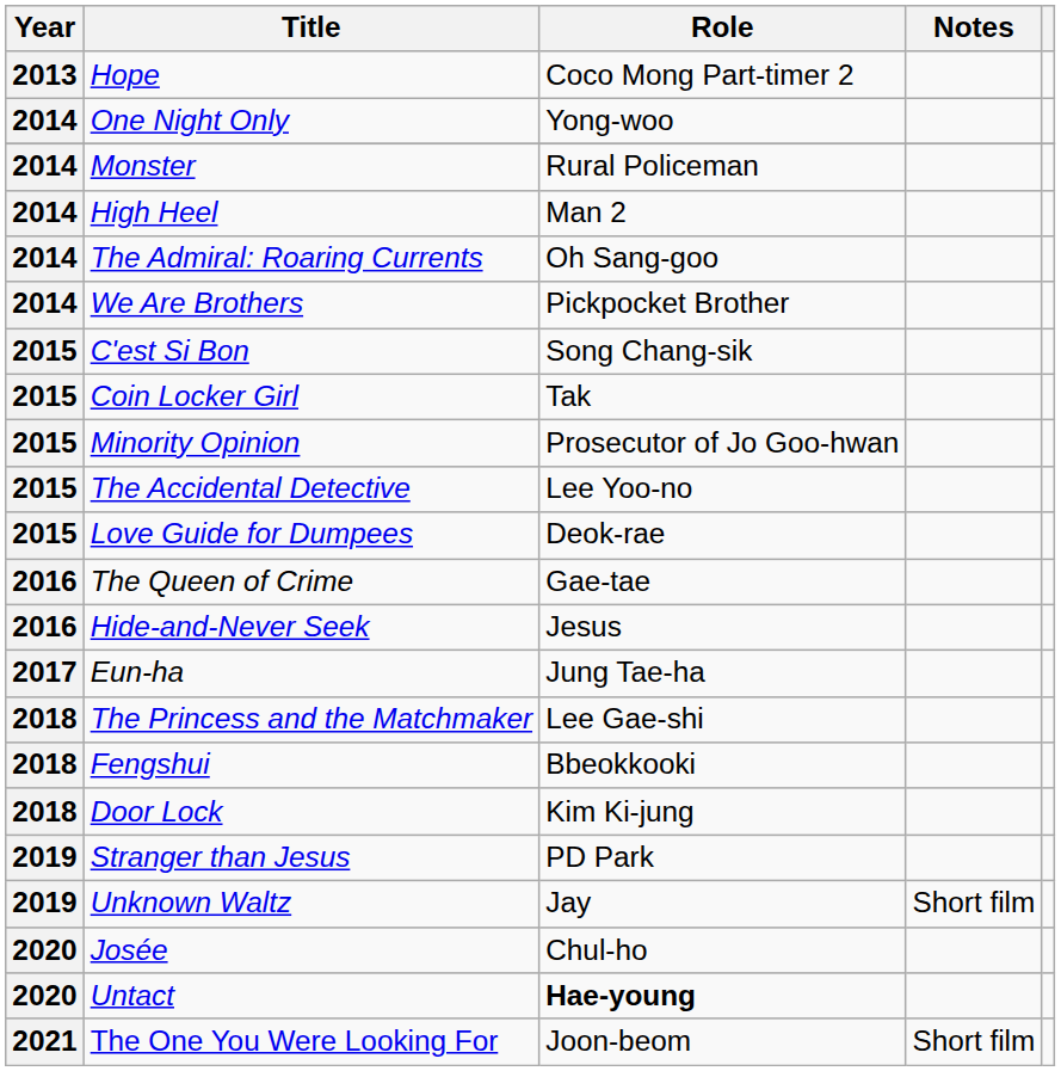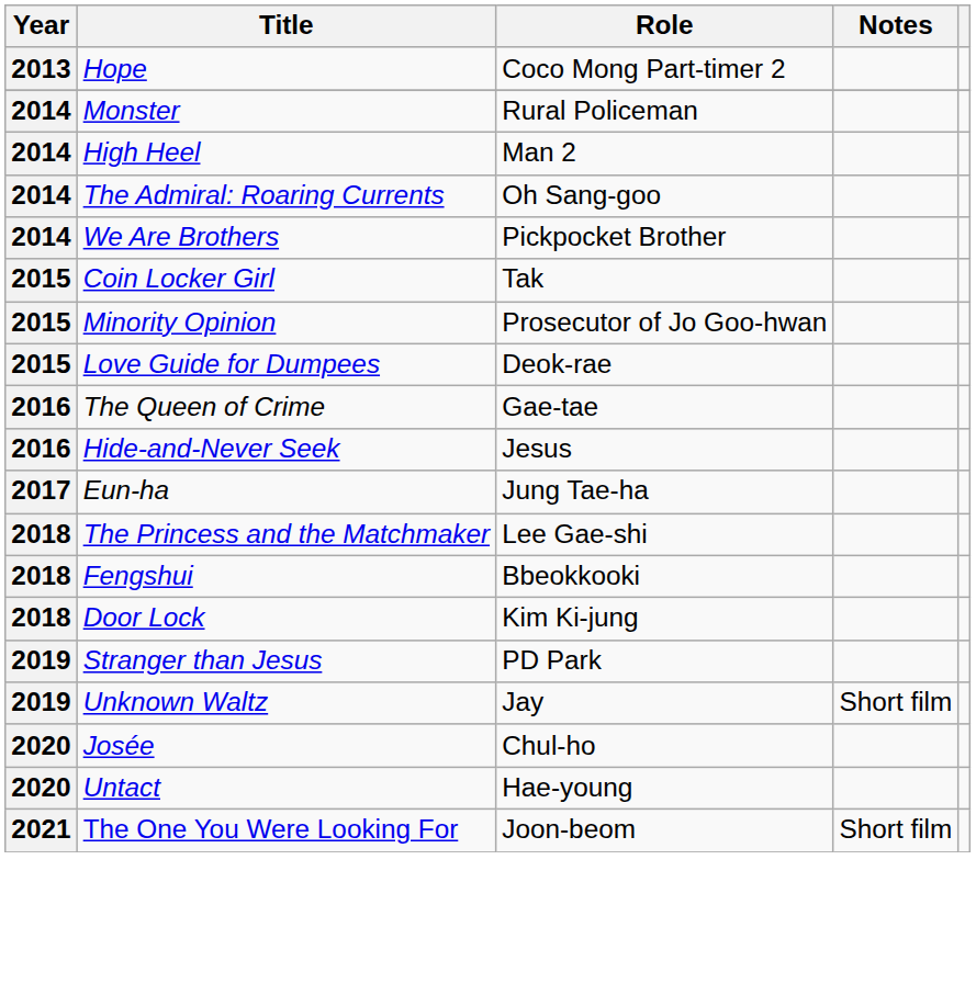 <table class="wikitable plainrowheaders sortable">
 <tr>
 <th scope="col">Year</th>
 <th scope="col">Title</th>
 <th scope="col">Role</th>
 <th scope="col">Notes</th>
 <th scope="col" class="unsortable"></th>
 </tr>
 <tr>
 <th scope="row">2013</th>
 <td><em><a href='#'>Hope</a></em></td>
 <td>Coco Mong Part-timer 2</td>
-<td></td>
-<td style="text-align:center"></td>
-</tr>
-<tr>
-<th scope="row">2014</th>
-<td><em><a href='#'>One Night Only</a></em></td>
-<td>Yong-woo</td>
 <td></td>
 <td style="text-align:center"></td>
 </tr>
 <tr>
 </tr>
 <tr>
 <th scope="row">2014</th>
 <td><em><a href='#'>Monster</a></em></td>
 <td>Rural Policeman</td>
 <td></td>
 <td style="text-align:center"></td>
 </tr>
 <tr>
 <th scope="row">2014</th>
 <td><em><a href='#'>High Heel</a></em></td>
 <td>Man 2</td>
 <td></td>
 <td style="text-align:center"></td>
 </tr>
 <tr>
 <th scope="row">2014</th>
 <td><em><a href='#'>The Admiral: Roaring Currents</a></em></td>
 <td>Oh Sang-goo</td>
 <td></td>
 <td style="text-align:center"></td>
 </tr>
 <tr>
 <th scope="row">2014</th>
 <td><em><a href='#'>We Are Brothers</a></em></td>
 <td>Pickpocket Brother</td>
 <td></td>
 <td style="text-align:center"></td>
 </tr>
 <tr>
 <th scope="row">2015</th>
-<td><em><a href='#'>C'est Si Bon</a></em></td>
-<td>Song Chang-sik</td>
-<td></td>
-<td style="text-align:center"></td>
-</tr>
-<tr>
-<th scope="row">2015</th>
 <td><em><a href='#'>Coin Locker Girl</a></em></td>
 <td>Tak</td>
 <td></td>
 <td style="text-align:center"></td>
 </tr>
 <tr>
 <th scope="row">2015</th>
 <td><em><a href='#'>Minority Opinion</a></em></td>
 <td>Prosecutor of Jo Goo-hwan</td>
-<td></td>
-<td style="text-align:center"></td>
-</tr>
-<tr>
-<th scope="row">2015</th>
-<td><em><a href='#'>The Accidental Detective</a></em></td>
-<td>Lee Yoo-no</td>
 <td></td>
 <td style="text-align:center"></td>
 </tr>
 <tr>
 <th scope="row">2015</th>
 <td><em><a href='#'>Love Guide for Dumpees</a></em></td>
 <td>Deok-rae</td>
 <td></td>
 <td style="text-align:center"></td>
 </tr>
 <tr>
 <th scope="row">2016</th>
 <td><em>The Queen of Crime</em></td>
 <td>Gae-tae</td>
 <td></td>
 <td style="text-align:center"></td>
 </tr>
 <tr>
 <th scope="row">2016</th>
 <td><em><a href='#'>Hide-and-Never Seek</a></em></td>
 <td>Jesus</td>
 <td></td>
 <td style="text-align:center"></td>
 </tr>
 <tr>
 <th scope="row">2017</th>
 <td><em>Eun-ha</em></td>
 <td>Jung Tae-ha</td>
 <td></td>
 <td style="text-align:center"></td>
 </tr>
 <tr>
 <th scope="row">2018</th>
 <td><em><a href='#'>The Princess and the Matchmaker</a></em></td>
 <td>Lee Gae-shi</td>
 <td></td>
 <td style="text-align:center"></td>
 </tr>
 <tr>
 <th scope="row">2018</th>
 <td><em><a href='#'>Fengshui</a></em></td>
 <td>Bbeokkooki</td>
 <td></td>
 <td style="text-align:center"></td>
 </tr>
 <tr>
 <th scope="row">2018</th>
 <td><em><a href='#'>Door Lock</a></em></td>
 <td>Kim Ki-jung</td>
 <td></td>
 <td style="text-align:center"></td>
 </tr>
 <tr>
 <th scope="row">2019</th>
 <td><em><a href='#'>Stranger than Jesus</a></em></td>
 <td>PD Park</td>
 <td></td>
 <td style="text-align:center"></td>
 </tr>
 <tr>
 <th scope="row">2019</th>
 <td><em><a href='#'>Unknown Waltz</a></em></td>
 <td>Jay</td>
 <td>Short film</td>
 <td style="text-align:center"></td>
 </tr>
 <tr>
 <th scope="row">2020</th>
 <td><em><a href='#'>Josée</a></em></td>
 <td>Chul-ho</td>
 <td></td>
 <td style="text-align:center"></td>
 </tr>
 <tr>
 <th scope="row">2020</th>
 <td><em><a href='#'>Untact</a></em></td>
-<td><strong>Hae-young</strong></td>
+<td>Hae-young</td>
 <td></td>
 <td style="text-align:center"></td>
 </tr>
 <tr>
 <th scope="row">2021</th>
 <td><a href='#'>The One You Were Looking For</a></td>
 <td>Joon-beom</td>
 <td>Short film</td>
 <td style="text-align:center"></td>
 </tr>
 </table>
